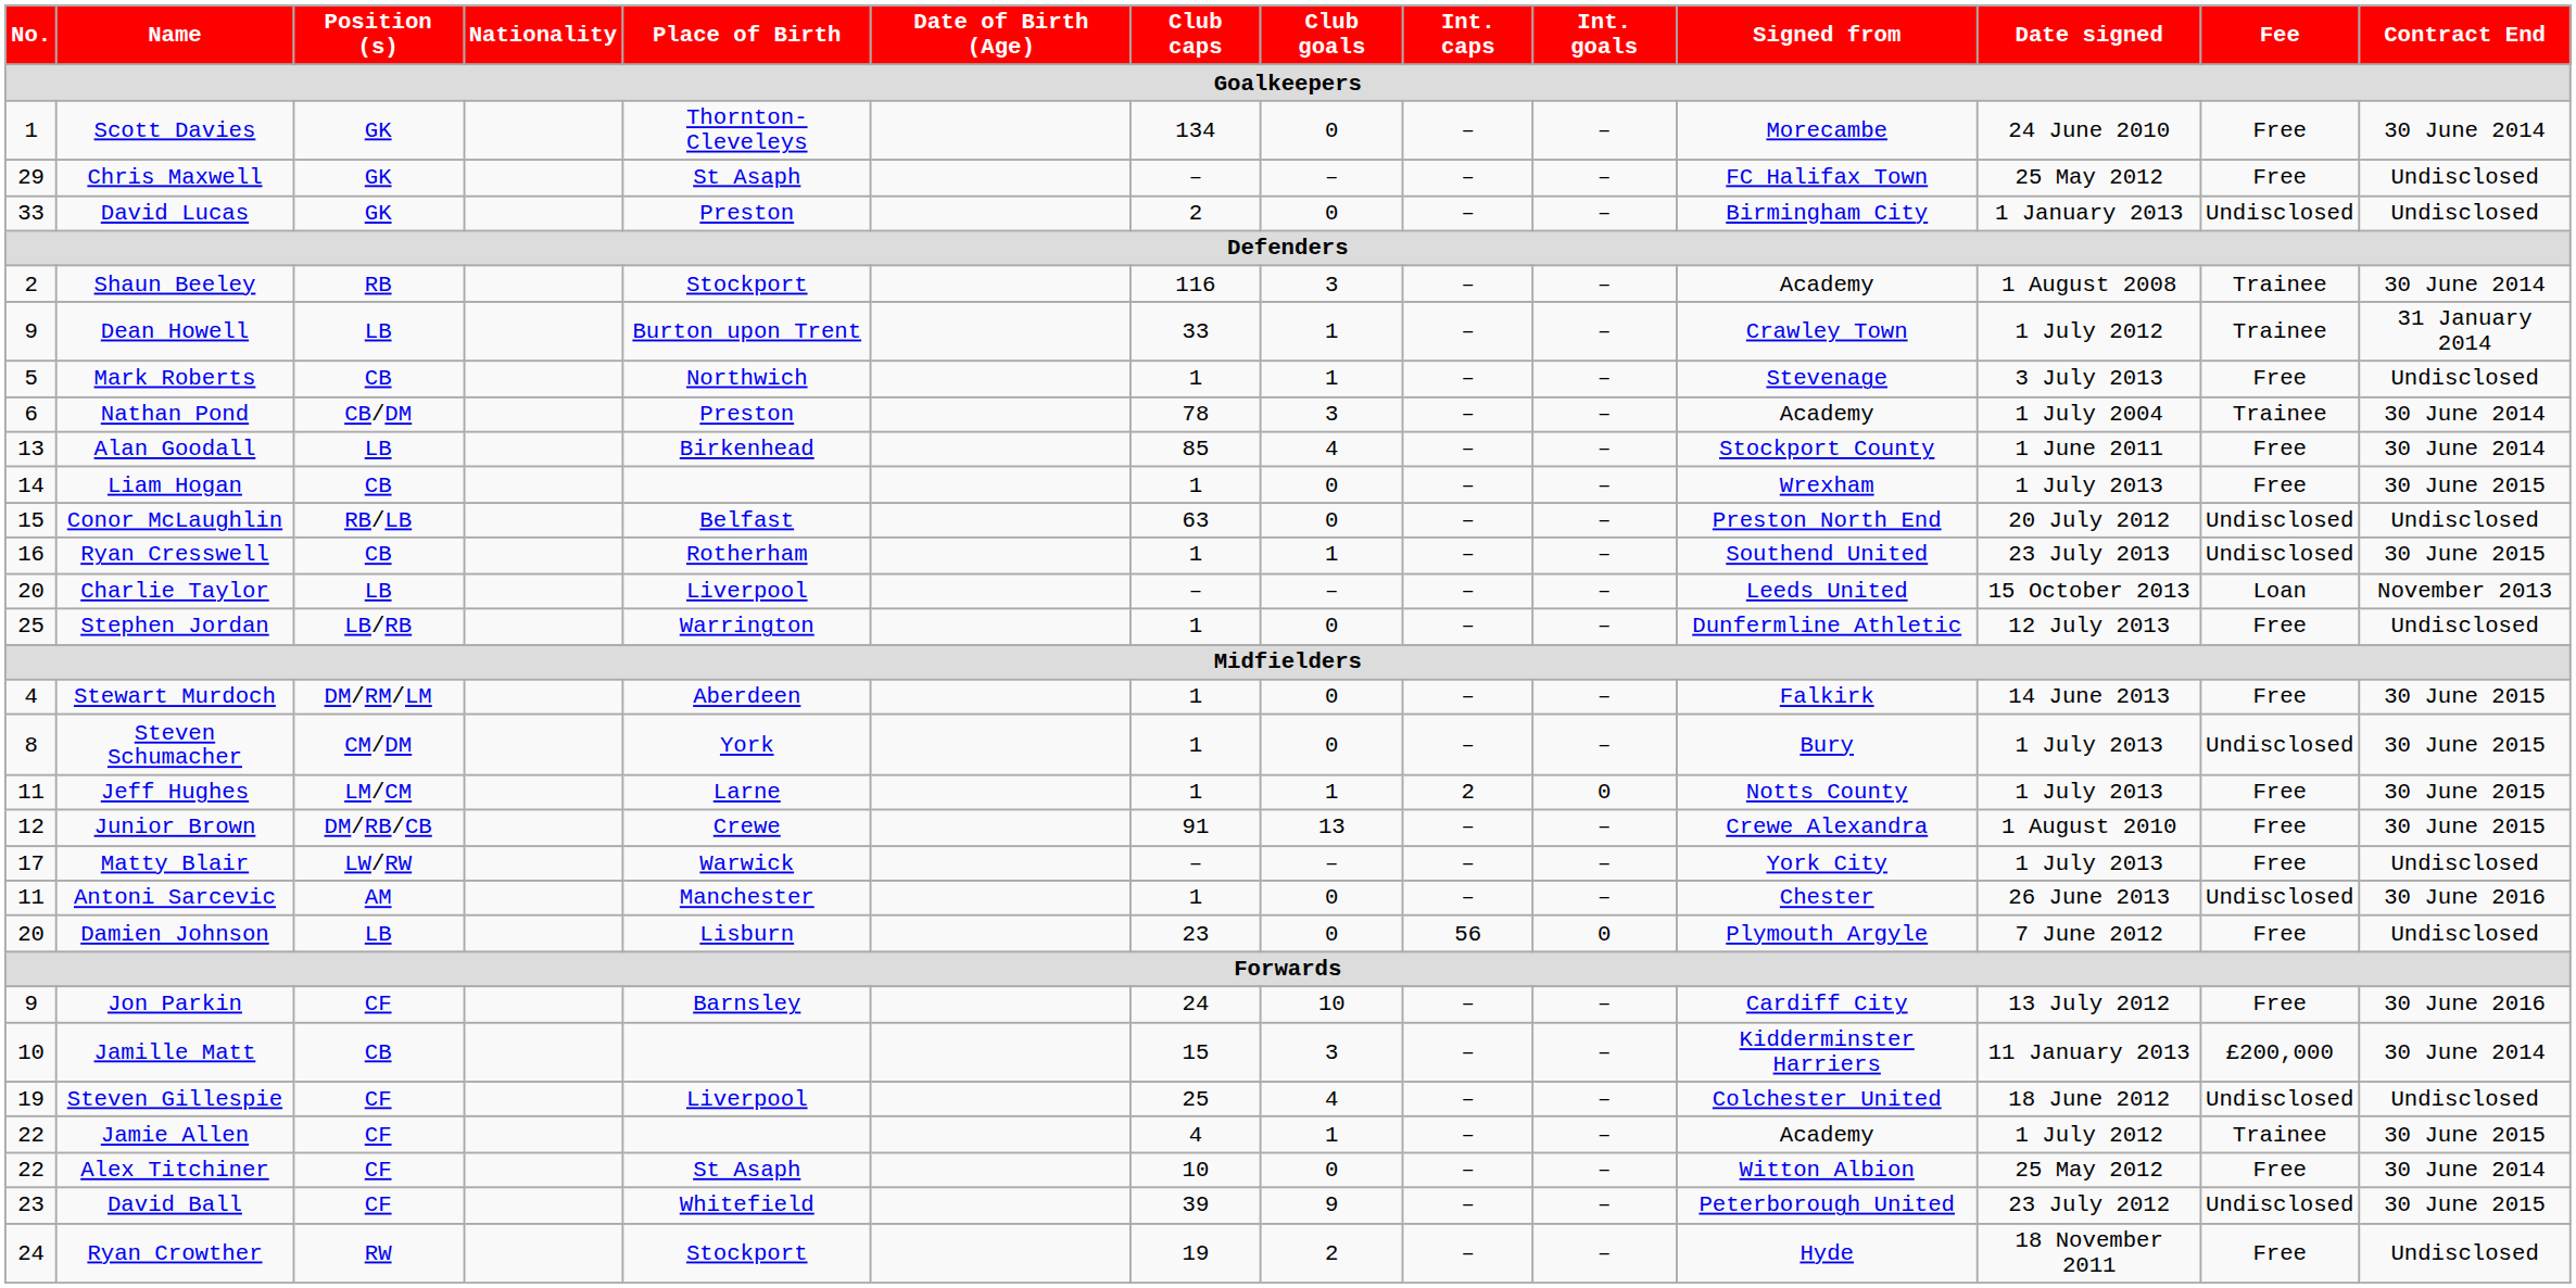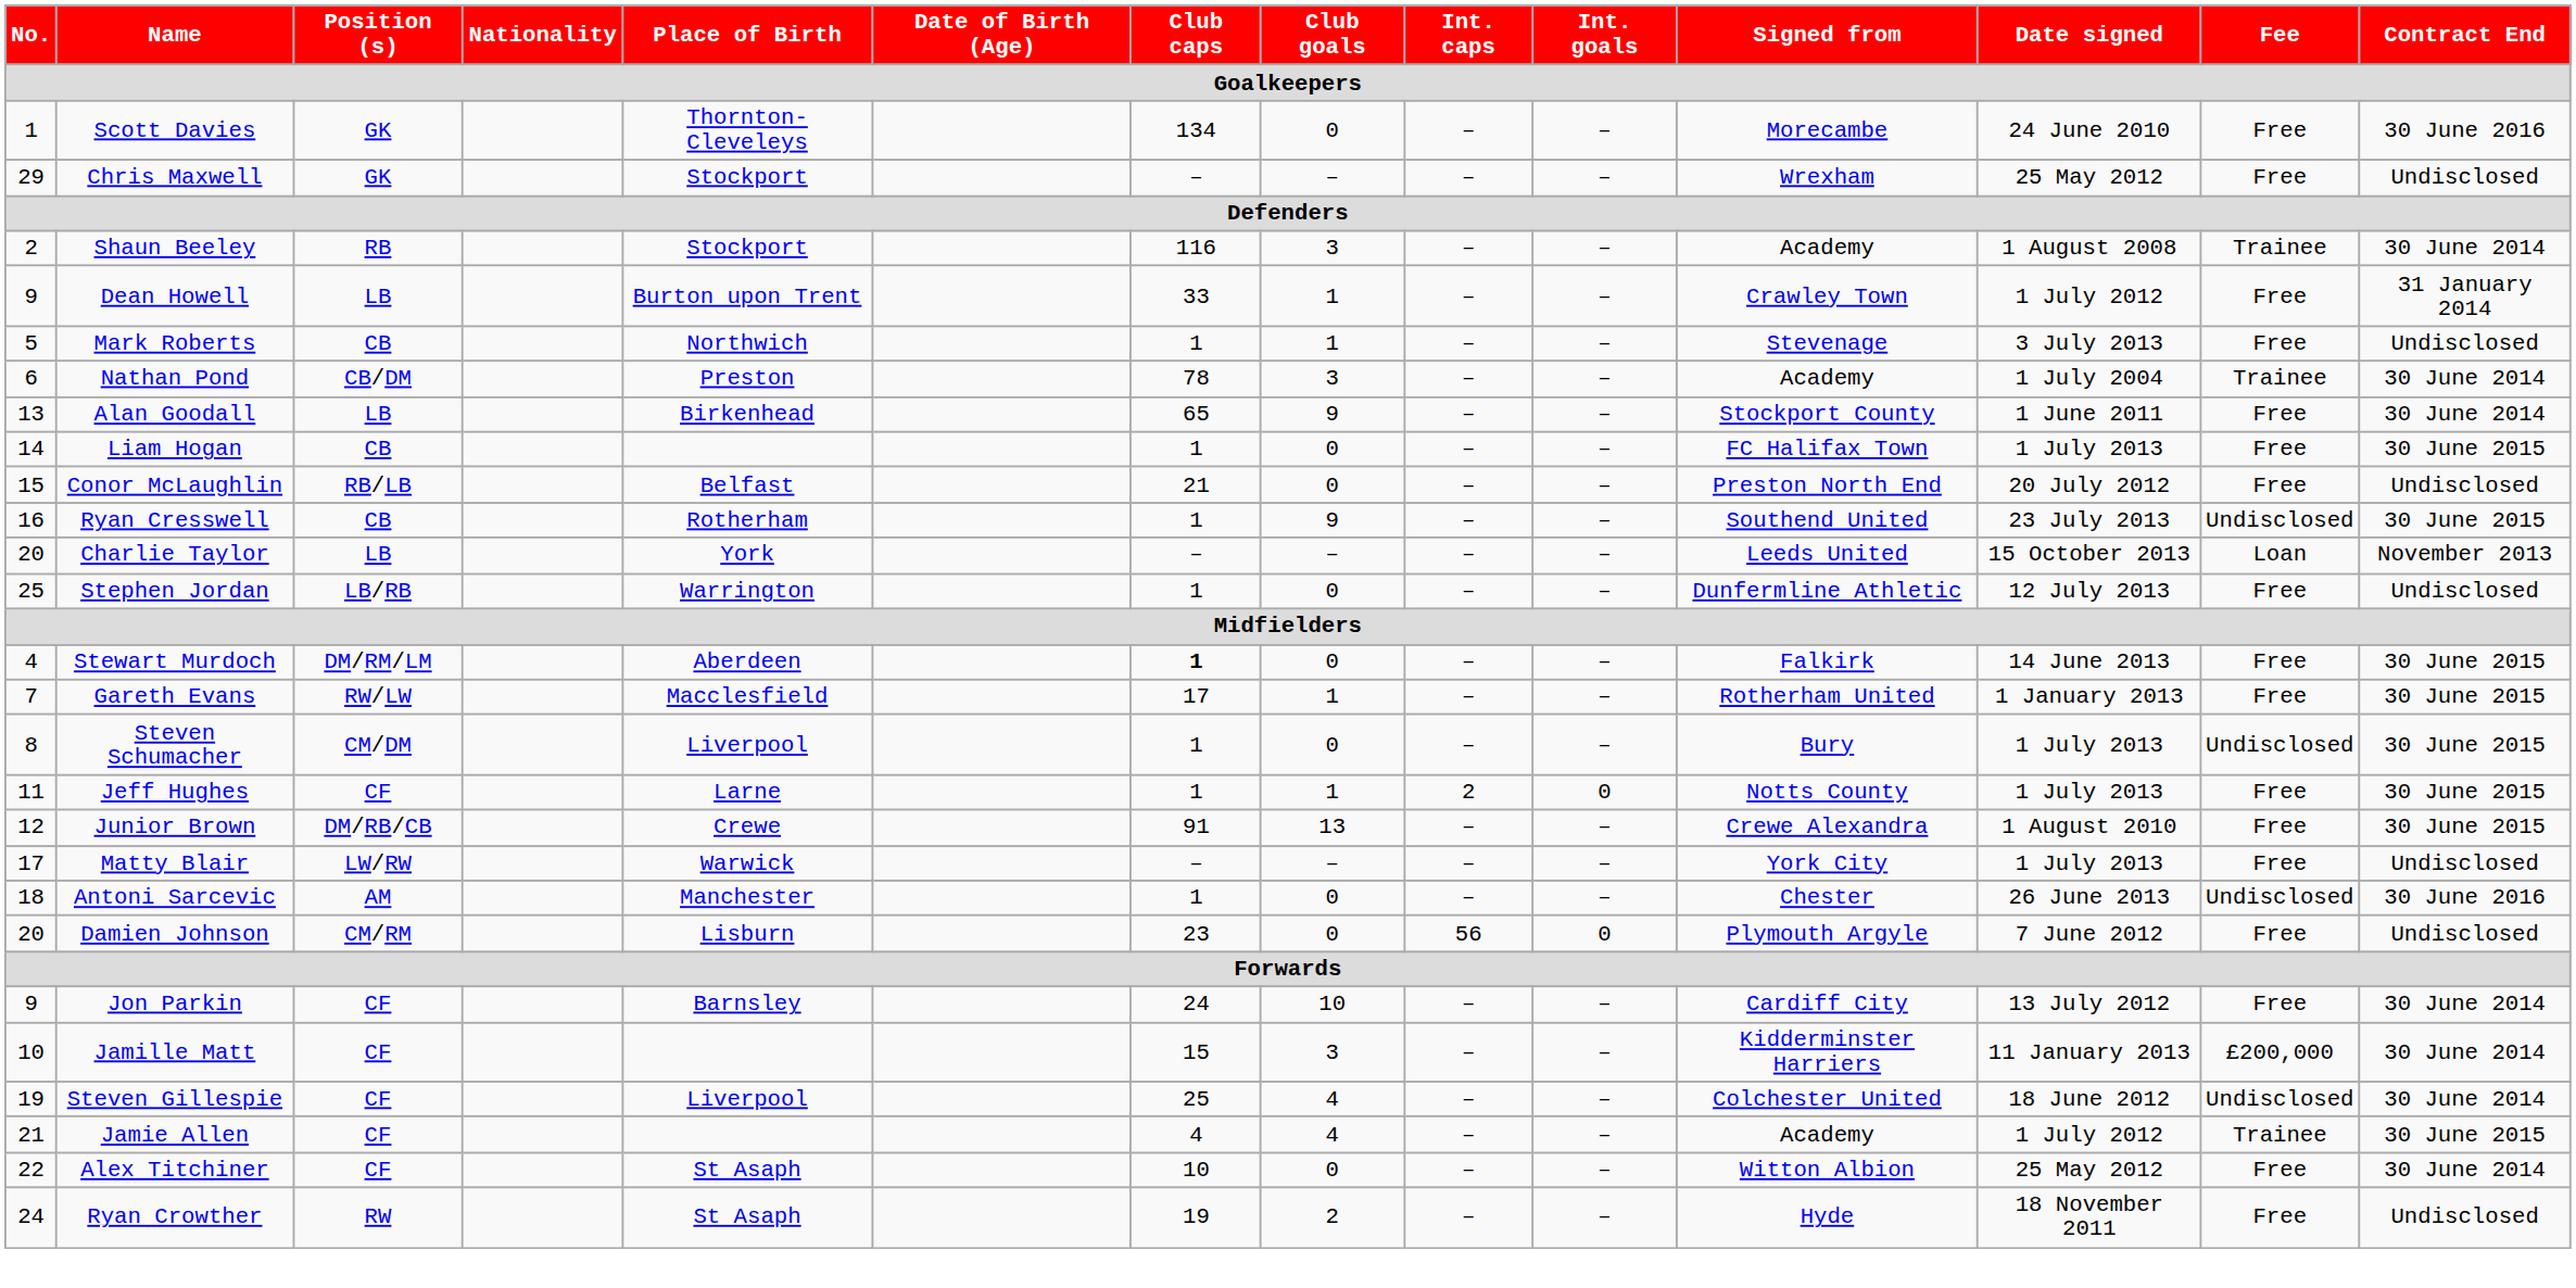 <table class="wikitable" style="text-align:center; font-size:85%; width:100%;">
 <tr>
 <th style="background:#FF0000; color:white; text-align:center;">No.</th>
 <th style="background:#FF0000; color:white; text-align:center;">Name</th>
 <th style="background:#FF0000; color:white; text-align:center;">Position (s)</th>
 <th style="background:#FF0000; color:white; text-align:center;">Nationality</th>
 <th style="background:#FF0000; color:white; text-align:center;">Place of Birth</th>
 <th style="background:#FF0000; color:white; text-align:center;">Date of Birth (Age)</th>
 <th style="background:#FF0000; color:white; text-align:center;">Club caps</th>
 <th style="background:#FF0000; color:white; text-align:center;">Club goals</th>
 <th style="background:#FF0000; color:white; text-align:center;">Int. caps</th>
 <th style="background:#FF0000; color:white; text-align:center;">Int. goals</th>
 <th style="background:#FF0000; color:white; text-align:center;">Signed from</th>
 <th style="background:#FF0000; color:white; text-align:center;">Date signed</th>
 <th style="background:#FF0000; color:white; text-align:center;">Fee</th>
 <th style="background:#FF0000; color:white; text-align:center;">Contract End</th>
 </tr>
 <tr>
 <th colspan="14" style="background:#dcdcdc; text-align:center;">Goalkeepers</th>
 </tr>
 <tr>
 <td>1</td>
 <td><a href='#'>Scott Davies</a></td>
 <td><a href='#'>GK</a></td>
 <td></td>
 <td><a href='#'>Thornton-Cleveleys</a></td>
 <td></td>
 <td>134</td>
 <td>0</td>
 <td>–</td>
 <td>–</td>
 <td><a href='#'>Morecambe</a></td>
 <td>24 June 2010</td>
 <td>Free</td>
-<td>30 June 2014</td>
+<td>30 June 2016</td>
 </tr>
 <tr>
 <td>29</td>
 <td><a href='#'>Chris Maxwell</a></td>
 <td><a href='#'>GK</a></td>
 <td></td>
-<td><a href='#'>St Asaph</a></td>
+<td><a href='#'>Stockport</a></td>
 <td></td>
 <td>–</td>
 <td>–</td>
 <td>–</td>
 <td>–</td>
-<td><a href='#'>FC Halifax Town</a></td>
+<td><a href='#'>Wrexham</a></td>
 <td>25 May 2012</td>
 <td>Free</td>
-<td>Undisclosed</td>
-</tr>
-<tr>
-<td>33</td>
-<td><a href='#'>David Lucas</a></td>
-<td><a href='#'>GK</a></td>
-<td></td>
-<td><a href='#'>Preston</a></td>
-<td></td>
-<td>2</td>
-<td>0</td>
-<td>–</td>
-<td>–</td>
-<td><a href='#'>Birmingham City</a></td>
-<td>1 January 2013</td>
-<td>Undisclosed</td>
 <td>Undisclosed</td>
 </tr>
 <tr>
 <th colspan="14" style="background:#dcdcdc; text-align:center;">Defenders</th>
 </tr>
 <tr>
 <td>2</td>
 <td><a href='#'>Shaun Beeley</a></td>
 <td><a href='#'>RB</a></td>
 <td></td>
 <td><a href='#'>Stockport</a></td>
 <td></td>
 <td>116</td>
 <td>3</td>
 <td>–</td>
 <td>–</td>
 <td>Academy</td>
 <td>1 August 2008</td>
 <td>Trainee</td>
 <td>30 June 2014</td>
 </tr>
 <tr>
 <td>9</td>
 <td><a href='#'>Dean Howell</a></td>
 <td><a href='#'>LB</a></td>
 <td></td>
 <td><a href='#'>Burton upon Trent</a></td>
 <td></td>
 <td>33</td>
 <td>1</td>
 <td>–</td>
 <td>–</td>
 <td><a href='#'>Crawley Town</a></td>
 <td>1 July 2012</td>
-<td>Trainee</td>
+<td>Free</td>
 <td>31 January 2014</td>
 </tr>
 <tr>
 <td>5</td>
 <td><a href='#'>Mark Roberts</a></td>
 <td><a href='#'>CB</a></td>
 <td></td>
 <td><a href='#'>Northwich</a></td>
 <td></td>
 <td>1</td>
 <td>1</td>
 <td>–</td>
 <td>–</td>
 <td><a href='#'>Stevenage</a></td>
 <td>3 July 2013</td>
 <td>Free</td>
 <td>Undisclosed</td>
 </tr>
 <tr>
 <td>6</td>
 <td><a href='#'>Nathan Pond</a></td>
 <td><a href='#'>CB</a>/<a href='#'>DM</a></td>
 <td></td>
 <td><a href='#'>Preston</a></td>
 <td></td>
 <td>78</td>
 <td>3</td>
 <td>–</td>
 <td>–</td>
 <td>Academy</td>
 <td>1 July 2004</td>
 <td>Trainee</td>
 <td>30 June 2014</td>
 </tr>
 <tr>
 <td>13</td>
 <td><a href='#'>Alan Goodall</a></td>
 <td><a href='#'>LB</a></td>
 <td></td>
 <td><a href='#'>Birkenhead</a></td>
 <td></td>
-<td>85</td>
-<td>4</td>
+<td>65</td>
+<td>9</td>
 <td>–</td>
 <td>–</td>
 <td><a href='#'>Stockport County</a></td>
 <td>1 June 2011</td>
 <td>Free</td>
 <td>30 June 2014</td>
 </tr>
 <tr>
 <td>14</td>
 <td><a href='#'>Liam Hogan</a></td>
 <td><a href='#'>CB</a></td>
 <td></td>
 <td></td>
 <td></td>
 <td>1</td>
 <td>0</td>
 <td>–</td>
 <td>–</td>
-<td><a href='#'>Wrexham</a></td>
+<td><a href='#'>FC Halifax Town</a></td>
 <td>1 July 2013</td>
 <td>Free</td>
 <td>30 June 2015</td>
 </tr>
 <tr>
 <td>15</td>
 <td><a href='#'>Conor McLaughlin</a></td>
 <td><a href='#'>RB</a>/<a href='#'>LB</a></td>
 <td></td>
 <td><a href='#'>Belfast</a></td>
 <td></td>
-<td>63</td>
+<td>21</td>
 <td>0</td>
 <td>–</td>
 <td>–</td>
 <td><a href='#'>Preston North End</a></td>
 <td>20 July 2012</td>
-<td>Undisclosed</td>
+<td>Free</td>
 <td>Undisclosed</td>
 </tr>
 <tr>
 <td>16</td>
 <td><a href='#'>Ryan Cresswell</a></td>
 <td><a href='#'>CB</a></td>
 <td></td>
 <td><a href='#'>Rotherham</a></td>
 <td></td>
 <td>1</td>
-<td>1</td>
+<td>9</td>
 <td>–</td>
 <td>–</td>
 <td><a href='#'>Southend United</a></td>
 <td>23 July 2013</td>
 <td>Undisclosed</td>
 <td>30 June 2015</td>
 </tr>
 <tr>
 <td>20</td>
 <td><a href='#'>Charlie Taylor</a></td>
 <td><a href='#'>LB</a></td>
 <td></td>
-<td><a href='#'>Liverpool</a></td>
+<td><a href='#'>York</a></td>
 <td></td>
 <td>–</td>
 <td>–</td>
 <td>–</td>
 <td>–</td>
 <td><a href='#'>Leeds United</a></td>
 <td>15 October 2013</td>
 <td>Loan</td>
 <td>November 2013</td>
 </tr>
 <tr>
 <td>25</td>
 <td><a href='#'>Stephen Jordan</a></td>
 <td><a href='#'>LB</a>/<a href='#'>RB</a></td>
 <td></td>
 <td><a href='#'>Warrington</a></td>
 <td></td>
 <td>1</td>
 <td>0</td>
 <td>–</td>
 <td>–</td>
 <td><a href='#'>Dunfermline Athletic</a></td>
 <td>12 July 2013</td>
 <td>Free</td>
 <td>Undisclosed</td>
 </tr>
 <tr>
 <th colspan="14" style="background:#dcdcdc; text-align:center;">Midfielders</th>
 </tr>
 <tr>
 <td>4</td>
 <td><a href='#'>Stewart Murdoch</a></td>
 <td><a href='#'>DM</a>/<a href='#'>RM</a>/<a href='#'>LM</a></td>
 <td></td>
 <td><a href='#'>Aberdeen</a></td>
 <td></td>
-<td>1</td>
+<td><strong>1</strong></td>
 <td>0</td>
 <td>–</td>
 <td>–</td>
 <td><a href='#'>Falkirk</a></td>
 <td>14 June 2013</td>
 <td>Free</td>
 <td>30 June 2015</td>
 </tr>
 <tr>
+<td>7</td>
+<td><a href='#'>Gareth Evans</a></td>
+<td><a href='#'>RW</a>/<a href='#'>LW</a></td>
+<td></td>
+<td><a href='#'>Macclesfield</a></td>
+<td></td>
+<td>17</td>
+<td>1</td>
+<td>–</td>
+<td>–</td>
+<td><a href='#'>Rotherham United</a></td>
+<td>1 January 2013</td>
+<td>Free</td>
+<td>30 June 2015</td>
+</tr>
+<tr>
 <td>8</td>
 <td><a href='#'>Steven Schumacher</a></td>
 <td><a href='#'>CM</a>/<a href='#'>DM</a></td>
 <td></td>
-<td><a href='#'>York</a></td>
+<td><a href='#'>Liverpool</a></td>
 <td></td>
 <td>1</td>
 <td>0</td>
 <td>–</td>
 <td>–</td>
 <td><a href='#'>Bury</a></td>
 <td>1 July 2013</td>
 <td>Undisclosed</td>
 <td>30 June 2015</td>
 </tr>
 <tr>
 <td>11</td>
 <td><a href='#'>Jeff Hughes</a></td>
-<td><a href='#'>LM</a>/<a href='#'>CM</a></td>
+<td><a href='#'>CF</a></td>
 <td></td>
 <td><a href='#'>Larne</a></td>
 <td></td>
 <td>1</td>
 <td>1</td>
 <td>2</td>
 <td>0</td>
 <td><a href='#'>Notts County</a></td>
 <td>1 July 2013</td>
 <td>Free</td>
 <td>30 June 2015</td>
 </tr>
 <tr>
 <td>12</td>
 <td><a href='#'>Junior Brown</a></td>
 <td><a href='#'>DM</a>/<a href='#'>RB</a>/<a href='#'>CB</a></td>
 <td></td>
 <td><a href='#'>Crewe</a></td>
 <td></td>
 <td>91</td>
 <td>13</td>
 <td>–</td>
 <td>–</td>
 <td><a href='#'>Crewe Alexandra</a></td>
 <td>1 August 2010</td>
 <td>Free</td>
 <td>30 June 2015</td>
 </tr>
 <tr>
 <td>17</td>
 <td><a href='#'>Matty Blair</a></td>
 <td><a href='#'>LW</a>/<a href='#'>RW</a></td>
 <td></td>
 <td><a href='#'>Warwick</a></td>
 <td></td>
 <td>–</td>
 <td>–</td>
 <td>–</td>
 <td>–</td>
 <td><a href='#'>York City</a></td>
 <td>1 July 2013</td>
 <td>Free</td>
 <td>Undisclosed</td>
 </tr>
 <tr>
-<td>11</td>
+<td>18</td>
 <td><a href='#'>Antoni Sarcevic</a></td>
 <td><a href='#'>AM</a></td>
 <td></td>
 <td><a href='#'>Manchester</a></td>
 <td></td>
 <td>1</td>
 <td>0</td>
 <td>–</td>
 <td>–</td>
 <td><a href='#'>Chester</a></td>
 <td>26 June 2013</td>
 <td>Undisclosed</td>
 <td>30 June 2016</td>
 </tr>
 <tr>
 <td>20</td>
 <td><a href='#'>Damien Johnson</a></td>
-<td><a href='#'>LB</a></td>
+<td><a href='#'>CM</a>/<a href='#'>RM</a></td>
 <td></td>
 <td><a href='#'>Lisburn</a></td>
 <td></td>
 <td>23</td>
 <td>0</td>
 <td>56</td>
 <td>0</td>
 <td><a href='#'>Plymouth Argyle</a></td>
 <td>7 June 2012</td>
 <td>Free</td>
 <td>Undisclosed</td>
 </tr>
 <tr>
 <th colspan="14" style="background:#dcdcdc; text-align:center;">Forwards</th>
 </tr>
 <tr>
 <td>9</td>
 <td><a href='#'>Jon Parkin</a></td>
 <td><a href='#'>CF</a></td>
 <td></td>
 <td><a href='#'>Barnsley</a></td>
 <td></td>
 <td>24</td>
 <td>10</td>
 <td>–</td>
 <td>–</td>
 <td><a href='#'>Cardiff City</a></td>
 <td>13 July 2012</td>
 <td>Free</td>
-<td>30 June 2016</td>
+<td>30 June 2014</td>
 </tr>
 <tr>
 <td>10</td>
 <td><a href='#'>Jamille Matt</a></td>
-<td><a href='#'>CB</a></td>
+<td><a href='#'>CF</a></td>
 <td></td>
 <td></td>
 <td></td>
 <td>15</td>
 <td>3</td>
 <td>–</td>
 <td>–</td>
 <td><a href='#'>Kidderminster Harriers</a></td>
 <td>11 January 2013</td>
 <td>£200,000</td>
 <td>30 June 2014</td>
 </tr>
 <tr>
 <td>19</td>
 <td><a href='#'>Steven Gillespie</a></td>
 <td><a href='#'>CF</a></td>
 <td></td>
 <td><a href='#'>Liverpool</a></td>
 <td></td>
 <td>25</td>
 <td>4</td>
 <td>–</td>
 <td>–</td>
 <td><a href='#'>Colchester United</a></td>
 <td>18 June 2012</td>
 <td>Undisclosed</td>
-<td>Undisclosed</td>
+<td>30 June 2014</td>
 </tr>
 <tr>
-<td>22</td>
+<td>21</td>
 <td><a href='#'>Jamie Allen</a></td>
 <td><a href='#'>CF</a></td>
 <td></td>
 <td></td>
 <td></td>
 <td>4</td>
-<td>1</td>
+<td>4</td>
 <td>–</td>
 <td>–</td>
 <td>Academy</td>
 <td>1 July 2012</td>
 <td>Trainee</td>
 <td>30 June 2015</td>
 </tr>
 <tr>
 <td>22</td>
 <td><a href='#'>Alex Titchiner</a></td>
 <td><a href='#'>CF</a></td>
 <td></td>
 <td><a href='#'>St Asaph</a></td>
 <td></td>
 <td>10</td>
 <td>0</td>
 <td>–</td>
 <td>–</td>
 <td><a href='#'>Witton Albion</a></td>
 <td>25 May 2012</td>
 <td>Free</td>
 <td>30 June 2014</td>
 </tr>
 <tr>
-<td>23</td>
-<td><a href='#'>David Ball</a></td>
-<td><a href='#'>CF</a></td>
-<td></td>
-<td><a href='#'>Whitefield</a></td>
-<td></td>
-<td>39</td>
-<td>9</td>
-<td>–</td>
-<td>–</td>
-<td><a href='#'>Peterborough United</a></td>
-<td>23 July 2012</td>
-<td>Undisclosed</td>
-<td>30 June 2015</td>
-</tr>
-<tr>
 <td>24</td>
 <td><a href='#'>Ryan Crowther</a></td>
 <td><a href='#'>RW</a></td>
 <td></td>
-<td><a href='#'>Stockport</a></td>
+<td><a href='#'>St Asaph</a></td>
 <td></td>
 <td>19</td>
 <td>2</td>
 <td>–</td>
 <td>–</td>
 <td><a href='#'>Hyde</a></td>
 <td>18 November 2011</td>
 <td>Free</td>
 <td>Undisclosed</td>
 </tr>
 </table>
